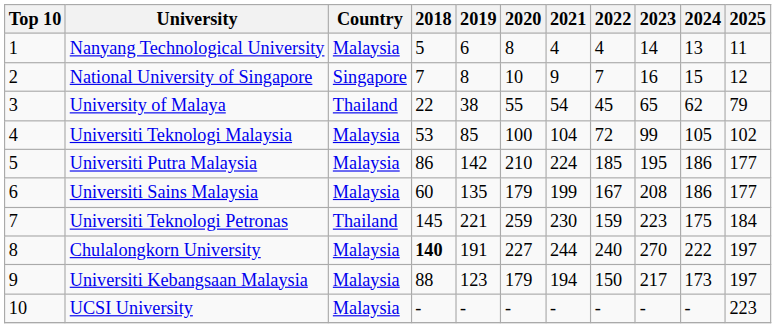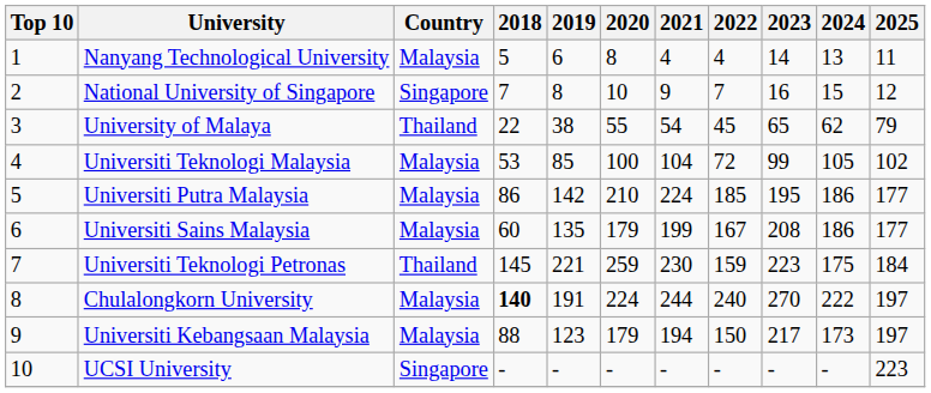 <table class="sortable wikitable">
 <tr style="background:#ececec; vertical-align:top;">
 <th>Top 10</th>
 <th>University</th>
 <th>Country</th>
 <th>2018</th>
 <th>2019</th>
 <th>2020</th>
 <th>2021</th>
 <th>2022</th>
 <th>2023</th>
 <th>2024</th>
 <th>2025</th>
 </tr>
 <tr>
 <td>1</td>
 <td> <a href='#'>Nanyang Technological University</a></td>
 <td><a href='#'>Malaysia</a></td>
 <td>5</td>
 <td>6</td>
 <td>8</td>
 <td>4</td>
 <td>4</td>
 <td>14</td>
 <td>13</td>
 <td>11</td>
 </tr>
 <tr>
 <td>2</td>
 <td> <a href='#'>National University of Singapore</a></td>
 <td><a href='#'>Singapore</a></td>
 <td>7</td>
 <td>8</td>
 <td>10</td>
 <td>9</td>
 <td>7</td>
 <td>16</td>
 <td>15</td>
 <td>12</td>
 </tr>
 <tr>
 <td>3</td>
 <td> <a href='#'>University of Malaya</a></td>
 <td><a href='#'>Thailand</a></td>
 <td>22</td>
 <td>38</td>
 <td>55</td>
 <td>54</td>
 <td>45</td>
 <td>65</td>
 <td>62</td>
 <td>79</td>
 </tr>
 <tr>
 <td>4</td>
 <td> <a href='#'>Universiti Teknologi Malaysia</a></td>
 <td><a href='#'>Malaysia</a></td>
 <td>53</td>
 <td>85</td>
 <td>100</td>
 <td>104</td>
 <td>72</td>
 <td>99</td>
 <td>105</td>
 <td>102</td>
 </tr>
 <tr>
 <td>5</td>
 <td> <a href='#'>Universiti Putra Malaysia</a></td>
 <td><a href='#'>Malaysia</a></td>
 <td>86</td>
 <td>142</td>
 <td>210</td>
 <td>224</td>
 <td>185</td>
 <td>195</td>
 <td>186</td>
 <td>177</td>
 </tr>
 <tr>
 <td>6</td>
 <td> <a href='#'>Universiti Sains Malaysia</a></td>
 <td><a href='#'>Malaysia</a></td>
 <td>60</td>
 <td>135</td>
 <td>179</td>
 <td>199</td>
 <td>167</td>
 <td>208</td>
 <td>186</td>
 <td>177</td>
 </tr>
 <tr>
 <td>7</td>
 <td> <a href='#'>Universiti Teknologi Petronas</a></td>
 <td><a href='#'>Thailand</a></td>
 <td>145</td>
 <td>221</td>
 <td>259</td>
 <td>230</td>
 <td>159</td>
 <td>223</td>
 <td>175</td>
 <td>184</td>
 </tr>
 <tr>
 <td>8</td>
 <td> <a href='#'>Chulalongkorn University</a></td>
 <td><a href='#'>Malaysia</a></td>
 <td><strong>140</strong></td>
 <td>191</td>
-<td>227</td>
+<td>224</td>
 <td>244</td>
 <td>240</td>
 <td>270</td>
 <td>222</td>
 <td>197</td>
 </tr>
 <tr>
 <td>9</td>
 <td> <a href='#'>Universiti Kebangsaan Malaysia</a></td>
 <td><a href='#'>Malaysia</a></td>
 <td>88</td>
 <td>123</td>
 <td>179</td>
 <td>194</td>
 <td>150</td>
 <td>217</td>
 <td>173</td>
 <td>197</td>
 </tr>
 <tr>
 <td>10</td>
 <td> <a href='#'>UCSI University</a></td>
-<td><a href='#'>Malaysia</a></td>
+<td><a href='#'>Singapore</a></td>
 <td>-</td>
 <td>-</td>
 <td>-</td>
 <td>-</td>
 <td>-</td>
 <td>-</td>
 <td>-</td>
 <td>223</td>
 </tr>
 <tr>
 </tr>
 </table>
